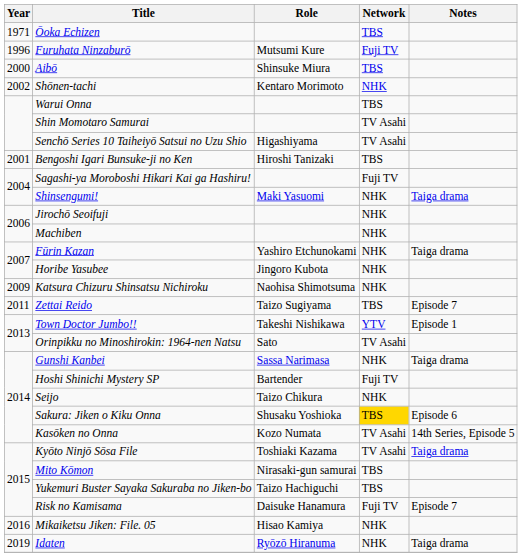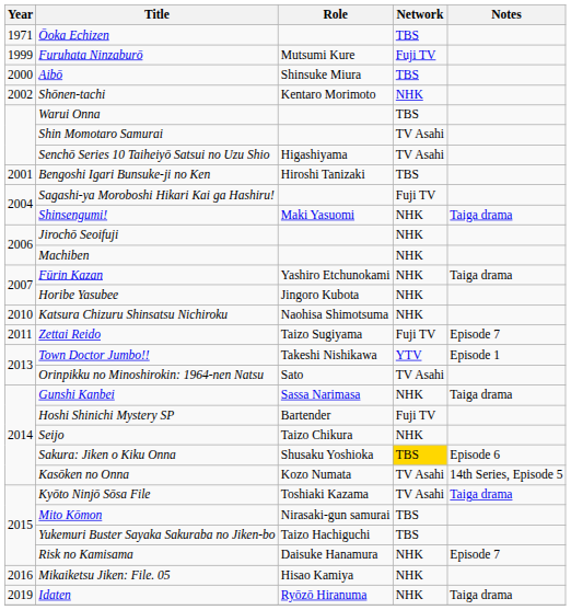 <table class="wikitable">
 <tr>
 <th>Year</th>
 <th>Title</th>
 <th>Role</th>
 <th>Network</th>
 <th>Notes</th>
 </tr>
 <tr>
 <td>1971</td>
 <td><em><a href='#'>Ōoka Echizen</a></em></td>
 <td></td>
 <td><a href='#'>TBS</a></td>
 <td></td>
 </tr>
 <tr>
-<td>1996</td>
+<td>1999</td>
 <td><em><a href='#'>Furuhata Ninzaburō</a></em></td>
 <td>Mutsumi Kure</td>
 <td><a href='#'>Fuji TV</a></td>
 <td></td>
 </tr>
 <tr>
 <td>2000</td>
 <td><em><a href='#'>Aibō</a></em></td>
 <td>Shinsuke Miura</td>
 <td><a href='#'>TBS</a></td>
 <td></td>
 </tr>
 <tr>
 <td>2002</td>
 <td><em>Shōnen-tachi</em></td>
 <td>Kentaro Morimoto</td>
 <td><a href='#'>NHK</a></td>
 <td></td>
 </tr>
 <tr>
 <td rowspan="3"></td>
 <td><em>Warui Onna</em></td>
 <td></td>
 <td>TBS</td>
 <td></td>
 </tr>
 <tr>
 <td><em>Shin Momotaro Samurai</em></td>
 <td></td>
 <td>TV Asahi</td>
 <td></td>
 </tr>
 <tr>
 <td><em>Senchō Series 10 Taiheiyō Satsui no Uzu Shio</em></td>
 <td>Higashiyama</td>
 <td>TV Asahi</td>
 <td></td>
 </tr>
 <tr>
 <td>2001</td>
 <td><em>Bengoshi Igari Bunsuke-ji no Ken</em></td>
 <td>Hiroshi Tanizaki</td>
 <td>TBS</td>
 <td></td>
 </tr>
 <tr>
 <td rowspan="2">2004</td>
 <td><em>Sagashi-ya Moroboshi Hikari Kai ga Hashiru!</em></td>
 <td></td>
 <td>Fuji TV</td>
 <td></td>
 </tr>
 <tr>
 <td><em><a href='#'>Shinsengumi!</a></em></td>
 <td><a href='#'>Maki Yasuomi</a></td>
 <td>NHK</td>
 <td><a href='#'>Taiga drama</a></td>
 </tr>
 <tr>
 <td rowspan="2">2006</td>
 <td><em>Jirochō Seoifuji</em></td>
 <td></td>
 <td>NHK</td>
 <td></td>
 </tr>
 <tr>
 <td><em>Machiben</em></td>
 <td></td>
 <td>NHK</td>
 <td></td>
 </tr>
 <tr>
 <td rowspan="2">2007</td>
 <td><em><a href='#'>Fūrin Kazan</a></em></td>
 <td>Yashiro Etchunokami</td>
 <td>NHK</td>
 <td>Taiga drama</td>
 </tr>
 <tr>
 <td><em>Horibe Yasubee</em></td>
 <td>Jingoro Kubota</td>
 <td>NHK</td>
 <td></td>
 </tr>
 <tr>
-<td>2009</td>
+<td>2010</td>
 <td><em>Katsura Chizuru Shinsatsu Nichiroku</em></td>
 <td>Naohisa Shimotsuma</td>
 <td>NHK</td>
 <td></td>
 </tr>
 <tr>
 <td>2011</td>
 <td><em><a href='#'>Zettai Reido</a></em></td>
 <td>Taizo Sugiyama</td>
-<td>TBS</td>
+<td>Fuji TV</td>
 <td>Episode 7</td>
 </tr>
 <tr>
 <td rowspan="2">2013</td>
 <td><em><a href='#'>Town Doctor Jumbo!!</a></em></td>
 <td>Takeshi Nishikawa</td>
 <td><a href='#'>YTV</a></td>
 <td>Episode 1</td>
 </tr>
 <tr>
 <td><em>Orinpikku no Minoshirokin: 1964-nen Natsu</em></td>
 <td>Sato</td>
 <td>TV Asahi</td>
 <td></td>
 </tr>
 <tr>
 <td rowspan="5">2014</td>
 <td><em><a href='#'>Gunshi Kanbei</a></em></td>
 <td><a href='#'>Sassa Narimasa</a></td>
 <td>NHK</td>
 <td>Taiga drama</td>
 </tr>
 <tr>
 <td><em>Hoshi Shinichi Mystery SP</em></td>
 <td>Bartender</td>
 <td>Fuji TV</td>
 <td></td>
 </tr>
 <tr>
 <td><em>Seijo</em></td>
 <td>Taizo Chikura</td>
 <td>NHK</td>
 <td></td>
 </tr>
 <tr>
 <td><em>Sakura: Jiken o Kiku Onna</em></td>
 <td>Shusaku Yoshioka</td>
 <td style="background: gold;">TBS</td>
 <td>Episode 6</td>
 </tr>
 <tr>
 <td><em>Kasōken no Onna</em></td>
 <td>Kozo Numata</td>
 <td>TV Asahi</td>
 <td>14th Series, Episode 5</td>
 </tr>
 <tr>
 <td rowspan="4">2015</td>
 <td><em>Kyōto Ninjō Sōsa File</em></td>
 <td>Toshiaki Kazama</td>
 <td>TV Asahi</td>
 <td><a href='#'>Taiga drama</a></td>
 </tr>
 <tr>
 <td><em><a href='#'>Mito Kōmon</a></em></td>
 <td>Nirasaki-gun samurai</td>
 <td>TBS</td>
 <td></td>
 </tr>
 <tr>
 <td><em>Yukemuri Buster Sayaka Sakuraba no Jiken-bo</em></td>
 <td>Taizo Hachiguchi</td>
 <td>TBS</td>
 <td></td>
 </tr>
 <tr>
 <td><em>Risk no Kamisama</em></td>
 <td>Daisuke Hanamura</td>
-<td>Fuji TV</td>
+<td>NHK</td>
 <td>Episode 7</td>
 </tr>
 <tr>
 <td>2016</td>
 <td><em>Mikaiketsu Jiken: File. 05</em></td>
 <td>Hisao Kamiya</td>
 <td>NHK</td>
 <td></td>
 </tr>
 <tr>
 <td>2019</td>
 <td><em><a href='#'>Idaten</a></em></td>
 <td><a href='#'>Ryōzō Hiranuma</a></td>
 <td>NHK</td>
 <td>Taiga drama</td>
 </tr>
 <tr>
 </tr>
 </table>
